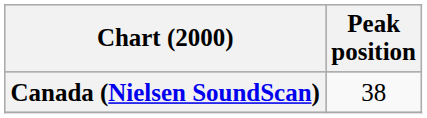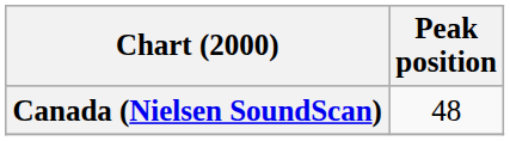 <table class="wikitable sortable plainrowheaders" style="text-align:center">
 <tr>
 <th scope="col">Chart (2000)</th>
 <th scope="col">Peak<br>position</th>
 </tr>
 <tr>
 <th scope="row">Canada (<a href='#'>Nielsen SoundScan</a>)</th>
-<td>38</td>
+<td>48</td>
 </tr>
 <tr>
 </tr>
 <tr>
 </tr>
 <tr>
 </tr>
 <tr>
 </tr>
 </table>
